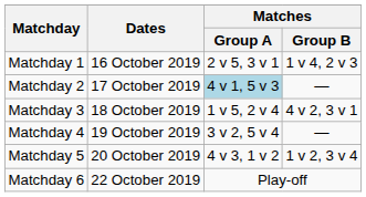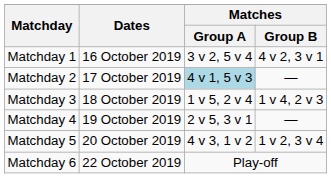 <table class="wikitable" style="text-align:center">
 <tr>
 </tr>
 <tr>
 <th rowspan=2>Matchday</th>
 <th rowspan=2>Dates</th>
 <th colspan=2>Matches</th>
 </tr>
 <tr>
 <th>Group A</th>
 <th>Group B</th>
 </tr>
 <tr>
 <td>Matchday 1</td>
 <td>16 October 2019</td>
-<td>2 v 5, 3 v 1</td>
-<td>1 v 4, 2 v 3</td>
+<td>3 v 2, 5 v 4</td>
+<td>4 v 2, 3 v 1</td>
 </tr>
 <tr>
 <td>Matchday 2</td>
 <td>17 October 2019</td>
 <td style="background: lightblue;">4 v 1, 5 v 3</td>
 <td>—</td>
 </tr>
 <tr>
 <td>Matchday 3</td>
 <td>18 October 2019</td>
 <td>1 v 5, 2 v 4</td>
-<td>4 v 2, 3 v 1</td>
+<td>1 v 4, 2 v 3</td>
 </tr>
 <tr>
 <td>Matchday 4</td>
 <td>19 October 2019</td>
-<td>3 v 2, 5 v 4</td>
+<td>2 v 5, 3 v 1</td>
 <td>—</td>
 </tr>
 <tr>
 <td>Matchday 5</td>
 <td>20 October 2019</td>
 <td>4 v 3, 1 v 2</td>
 <td>1 v 2, 3 v 4</td>
 </tr>
 <tr>
 <td>Matchday 6</td>
 <td>22 October 2019</td>
 <td colspan=2>Play-off</td>
 </tr>
 </table>
